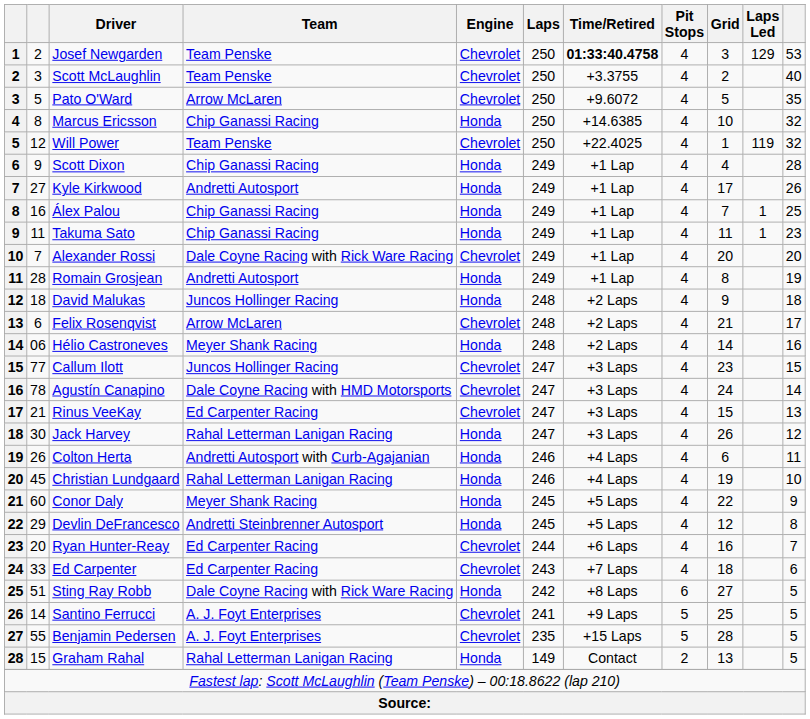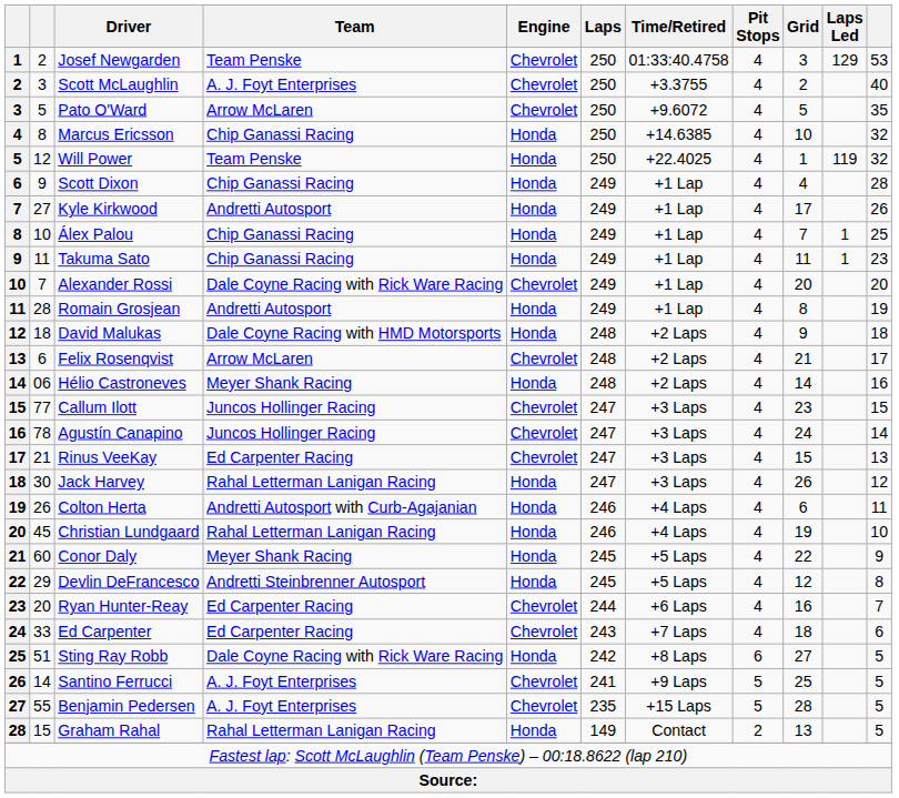 <table class="wikitable sortable" style="font-size:95%;">
 <tr>
 <th scope="col"></th>
 <th scope="col"></th>
 <th scope="col">Driver</th>
 <th scope="col">Team</th>
 <th scope="col">Engine</th>
 <th class="unsortable" scope="col">Laps</th>
 <th class="unsortable" scope="col">Time/Retired</th>
 <th scope="col">Pit<br>Stops</th>
 <th scope="col">Grid</th>
 <th scope="col">Laps<br>Led</th>
 <th scope="col"></th>
 </tr>
 <tr>
 <th>1</th>
 <td align="center">2</td>
 <td> <a href='#'>Josef Newgarden</a> <strong></strong></td>
 <td><a href='#'>Team Penske</a></td>
 <td><a href='#'>Chevrolet</a></td>
 <td align="center">250</td>
-<td align="center"><strong>01:33:40.4758</strong></td>
+<td align="center">01:33:40.4758</td>
 <td align="center">4</td>
 <td align="center">3</td>
 <td align="center">129</td>
 <td align="center">53</td>
 </tr>
 <tr>
 <th>2</th>
 <td align="center">3</td>
 <td> <a href='#'>Scott McLaughlin</a></td>
-<td><a href='#'>Team Penske</a></td>
+<td><a href='#'>A. J. Foyt Enterprises</a></td>
 <td><a href='#'>Chevrolet</a></td>
 <td align="center">250</td>
 <td align="center">+3.3755</td>
 <td align="center">4</td>
 <td align="center">2</td>
 <td align="center"></td>
 <td align="center">40</td>
 </tr>
 <tr>
 <th>3</th>
 <td align="center">5</td>
 <td> <a href='#'>Pato O'Ward</a> <strong></strong></td>
 <td><a href='#'>Arrow McLaren</a></td>
 <td><a href='#'>Chevrolet</a></td>
 <td align="center">250</td>
 <td align="center">+9.6072</td>
 <td align="center">4</td>
 <td align="center">5</td>
 <td align="center"></td>
 <td align="center">35</td>
 </tr>
 <tr>
 <th>4</th>
 <td align="center">8</td>
 <td> <a href='#'>Marcus Ericsson</a></td>
 <td><a href='#'>Chip Ganassi Racing</a></td>
 <td><a href='#'>Honda</a></td>
 <td align="center">250</td>
 <td align="center">+14.6385</td>
 <td align="center">4</td>
 <td align="center">10</td>
 <td align="center"></td>
 <td align="center">32</td>
 </tr>
 <tr>
 <th>5</th>
 <td align="center">12</td>
 <td> <a href='#'>Will Power</a></td>
 <td><a href='#'>Team Penske</a></td>
-<td><a href='#'>Chevrolet</a></td>
+<td><a href='#'>Honda</a></td>
 <td align="center">250</td>
 <td align="center">+22.4025</td>
 <td align="center">4</td>
 <td align="center">1</td>
 <td align="center">119</td>
 <td align="center">32</td>
 </tr>
 <tr>
 <th>6</th>
 <td align="center">9</td>
 <td> <a href='#'>Scott Dixon</a></td>
 <td><a href='#'>Chip Ganassi Racing</a></td>
 <td><a href='#'>Honda</a></td>
 <td align="center">249</td>
 <td align="center">+1 Lap</td>
 <td align="center">4</td>
 <td align="center">4</td>
 <td align="center"></td>
 <td align="center">28</td>
 </tr>
 <tr>
 <th>7</th>
 <td align="center">27</td>
 <td> <a href='#'>Kyle Kirkwood</a></td>
 <td><a href='#'>Andretti Autosport</a></td>
 <td><a href='#'>Honda</a></td>
 <td align="center">249</td>
 <td align="center">+1 Lap</td>
 <td align="center">4</td>
 <td align="center">17</td>
 <td align="center"></td>
 <td align="center">26</td>
 </tr>
 <tr>
 <th>8</th>
-<td align="center">16</td>
+<td align="center">10</td>
 <td> <a href='#'>Álex Palou</a></td>
 <td><a href='#'>Chip Ganassi Racing</a></td>
 <td><a href='#'>Honda</a></td>
 <td align="center">249</td>
 <td align="center">+1 Lap</td>
 <td align="center">4</td>
 <td align="center">7</td>
 <td align="center">1</td>
 <td align="center">25</td>
 </tr>
 <tr>
 <th>9</th>
 <td align="center">11</td>
 <td> <a href='#'>Takuma Sato</a></td>
 <td><a href='#'>Chip Ganassi Racing</a></td>
 <td><a href='#'>Honda</a></td>
 <td align="center">249</td>
 <td align="center">+1 Lap</td>
 <td align="center">4</td>
 <td align="center">11</td>
 <td align="center">1</td>
 <td align="center">23</td>
 </tr>
 <tr>
 <th>10</th>
 <td align="center">7</td>
 <td> <a href='#'>Alexander Rossi</a></td>
 <td><a href='#'>Dale Coyne Racing</a> with <a href='#'>Rick Ware Racing</a></td>
 <td><a href='#'>Chevrolet</a></td>
 <td align="center">249</td>
 <td align="center">+1 Lap</td>
 <td align="center">4</td>
 <td align="center">20</td>
 <td align="center"></td>
 <td align="center">20</td>
 </tr>
 <tr>
 <th>11</th>
 <td align="center">28</td>
 <td> <a href='#'>Romain Grosjean</a></td>
 <td><a href='#'>Andretti Autosport</a></td>
 <td><a href='#'>Honda</a></td>
 <td align="center">249</td>
 <td align="center">+1 Lap</td>
 <td align="center">4</td>
 <td align="center">8</td>
 <td align="center"></td>
 <td align="center">19</td>
 </tr>
 <tr>
 <th>12</th>
 <td align="center">18</td>
 <td> <a href='#'>David Malukas</a></td>
-<td><a href='#'>Juncos Hollinger Racing</a></td>
+<td><a href='#'>Dale Coyne Racing</a> with <a href='#'>HMD Motorsports</a></td>
 <td><a href='#'>Honda</a></td>
 <td align="center">248</td>
 <td align="center">+2 Laps</td>
 <td align="center">4</td>
 <td align="center">9</td>
 <td align="center"></td>
 <td align="center">18</td>
 </tr>
 <tr>
 <th>13</th>
 <td align="center">6</td>
 <td> <a href='#'>Felix Rosenqvist</a></td>
 <td><a href='#'>Arrow McLaren</a></td>
 <td><a href='#'>Chevrolet</a></td>
 <td align="center">248</td>
 <td align="center">+2 Laps</td>
 <td align="center">4</td>
 <td align="center">21</td>
 <td align="center"></td>
 <td align="center">17</td>
 </tr>
 <tr>
 <th>14</th>
 <td align="center">06</td>
 <td> <a href='#'>Hélio Castroneves</a> <strong></strong></td>
 <td><a href='#'>Meyer Shank Racing</a></td>
 <td><a href='#'>Honda</a></td>
 <td align="center">248</td>
 <td align="center">+2 Laps</td>
 <td align="center">4</td>
 <td align="center">14</td>
 <td align="center"></td>
 <td align="center">16</td>
 </tr>
 <tr>
 <th>15</th>
 <td align="center">77</td>
 <td> <a href='#'>Callum Ilott</a></td>
 <td><a href='#'>Juncos Hollinger Racing</a></td>
 <td><a href='#'>Chevrolet</a></td>
 <td align="center">247</td>
 <td align="center">+3 Laps</td>
 <td align="center">4</td>
 <td align="center">23</td>
 <td align="center"></td>
 <td align="center">15</td>
 </tr>
 <tr>
 <th>16</th>
 <td align="center">78</td>
 <td> <a href='#'>Agustín Canapino</a> <strong></strong></td>
-<td><a href='#'>Dale Coyne Racing</a> with <a href='#'>HMD Motorsports</a></td>
+<td><a href='#'>Juncos Hollinger Racing</a></td>
 <td><a href='#'>Chevrolet</a></td>
 <td align="center">247</td>
 <td align="center">+3 Laps</td>
 <td align="center">4</td>
 <td align="center">24</td>
 <td align="center"></td>
 <td align="center">14</td>
 </tr>
 <tr>
 <th>17</th>
 <td align="center">21</td>
 <td> <a href='#'>Rinus VeeKay</a></td>
 <td><a href='#'>Ed Carpenter Racing</a></td>
 <td><a href='#'>Chevrolet</a></td>
 <td align="center">247</td>
 <td align="center">+3 Laps</td>
 <td align="center">4</td>
 <td align="center">15</td>
 <td align="center"></td>
 <td align="center">13</td>
 </tr>
 <tr>
 <th>18</th>
 <td align="center">30</td>
 <td> <a href='#'>Jack Harvey</a></td>
 <td><a href='#'>Rahal Letterman Lanigan Racing</a></td>
 <td><a href='#'>Honda</a></td>
 <td align="center">247</td>
 <td align="center">+3 Laps</td>
 <td align="center">4</td>
 <td align="center">26</td>
 <td align="center"></td>
 <td align="center">12</td>
 </tr>
 <tr>
 <th>19</th>
 <td align="center">26</td>
 <td> <a href='#'>Colton Herta</a></td>
 <td><a href='#'>Andretti Autosport</a> with <a href='#'>Curb-Agajanian</a></td>
 <td><a href='#'>Honda</a></td>
 <td align="center">246</td>
 <td align="center">+4 Laps</td>
 <td align="center">4</td>
 <td align="center">6</td>
 <td align="center"></td>
 <td align="center">11</td>
 </tr>
 <tr>
 <th>20</th>
 <td align="center">45</td>
 <td> <a href='#'>Christian Lundgaard</a></td>
 <td><a href='#'>Rahal Letterman Lanigan Racing</a></td>
 <td><a href='#'>Honda</a></td>
 <td align="center">246</td>
 <td align="center">+4 Laps</td>
 <td align="center">4</td>
 <td align="center">19</td>
 <td align="center"></td>
 <td align="center">10</td>
 </tr>
 <tr>
 <th>21</th>
 <td align="center">60</td>
 <td> <a href='#'>Conor Daly</a></td>
 <td><a href='#'>Meyer Shank Racing</a></td>
 <td><a href='#'>Honda</a></td>
 <td align="center">245</td>
 <td align="center">+5 Laps</td>
 <td align="center">4</td>
 <td align="center">22</td>
 <td align="center"></td>
 <td align="center">9</td>
 </tr>
 <tr>
 <th>22</th>
 <td align="center">29</td>
 <td> <a href='#'>Devlin DeFrancesco</a></td>
 <td><a href='#'>Andretti Steinbrenner Autosport</a></td>
 <td><a href='#'>Honda</a></td>
 <td align="center">245</td>
 <td align="center">+5 Laps</td>
 <td align="center">4</td>
 <td align="center">12</td>
 <td align="center"></td>
 <td align="center">8</td>
 </tr>
 <tr>
 <th>23</th>
 <td align="center">20</td>
 <td> <a href='#'>Ryan Hunter-Reay</a> <strong></strong></td>
 <td><a href='#'>Ed Carpenter Racing</a></td>
 <td><a href='#'>Chevrolet</a></td>
 <td align="center">244</td>
 <td align="center">+6 Laps</td>
 <td align="center">4</td>
 <td align="center">16</td>
 <td align="center"></td>
 <td align="center">7</td>
 </tr>
 <tr>
 <th>24</th>
 <td align="center">33</td>
 <td> <a href='#'>Ed Carpenter</a></td>
 <td><a href='#'>Ed Carpenter Racing</a></td>
 <td><a href='#'>Chevrolet</a></td>
 <td align="center">243</td>
 <td align="center">+7 Laps</td>
 <td align="center">4</td>
 <td align="center">18</td>
 <td align="center"></td>
 <td align="center">6</td>
 </tr>
 <tr>
 <th>25</th>
 <td align="center">51</td>
 <td> <a href='#'>Sting Ray Robb</a> <strong></strong></td>
 <td><a href='#'>Dale Coyne Racing</a> with <a href='#'>Rick Ware Racing</a></td>
 <td><a href='#'>Honda</a></td>
 <td align="center">242</td>
 <td align="center">+8 Laps</td>
 <td align="center">6</td>
 <td align="center">27</td>
 <td align="center"></td>
 <td align="center">5</td>
 </tr>
 <tr>
 <th>26</th>
 <td align="center">14</td>
 <td> <a href='#'>Santino Ferrucci</a></td>
 <td><a href='#'>A. J. Foyt Enterprises</a></td>
 <td><a href='#'>Chevrolet</a></td>
 <td align="center">241</td>
 <td align="center">+9 Laps</td>
 <td align="center">5</td>
 <td align="center">25</td>
 <td align="center"></td>
 <td align="center">5</td>
 </tr>
 <tr>
 <th>27</th>
 <td align="center">55</td>
 <td> <a href='#'>Benjamin Pedersen</a> <strong></strong></td>
 <td><a href='#'>A. J. Foyt Enterprises</a></td>
 <td><a href='#'>Chevrolet</a></td>
 <td align="center">235</td>
 <td align="center">+15 Laps</td>
 <td align="center">5</td>
 <td align="center">28</td>
 <td align="center"></td>
 <td align="center">5</td>
 </tr>
 <tr>
 <th>28</th>
 <td align="center">15</td>
 <td> <a href='#'>Graham Rahal</a></td>
 <td><a href='#'>Rahal Letterman Lanigan Racing</a></td>
 <td><a href='#'>Honda</a></td>
 <td align="center">149</td>
 <td align="center">Contact</td>
 <td align="center">2</td>
 <td align="center">13</td>
 <td align="center"></td>
 <td align="center">5</td>
 </tr>
 <tr>
 </tr>
 <tr class="sortbottom">
 <td colspan="11" style="text-align:center"><em><a href='#'>Fastest lap</a>:  <a href='#'>Scott McLaughlin</a> (<a href='#'>Team Penske</a>) – 00:18.8622 (lap 210)</em></td>
 </tr>
 <tr class="sortbottom">
 <th colspan="11">Source:</th>
 </tr>
 </table>
